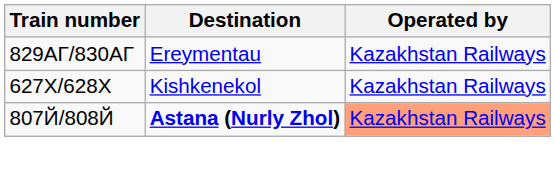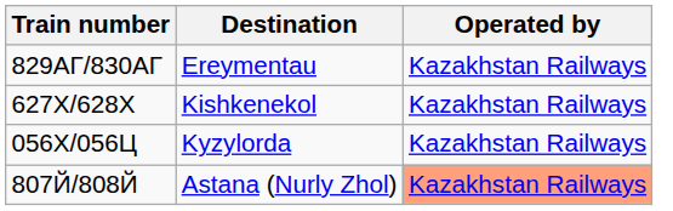 <table class="wikitable">
 <tr>
 <th>Train number</th>
 <th>Destination</th>
 <th>Operated by</th>
 </tr>
 <tr>
 <td>829АГ/830АГ</td>
 <td> <a href='#'>Ereymentau</a></td>
 <td> <a href='#'>Kazakhstan Railways</a></td>
 </tr>
 <tr>
 <td>627X/628X</td>
 <td> <a href='#'>Kishkenekol</a></td>
 <td> <a href='#'>Kazakhstan Railways</a></td>
 </tr>
 <tr>
+<td>056Х/056Ц</td>
+<td> <a href='#'>Kyzylorda</a></td>
+<td> <a href='#'>Kazakhstan Railways</a></td>
+</tr>
+<tr>
 <td>807Й/808Й</td>
-<td><strong> <a href='#'>Astana</a> (<a href='#'>Nurly Zhol</a>)</strong></td>
+<td> <a href='#'>Astana</a> (<a href='#'>Nurly Zhol</a>)</td>
 <td style="background: lightsalmon;"> <a href='#'>Kazakhstan Railways</a></td>
 </tr>
 </table>
